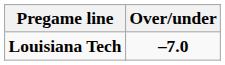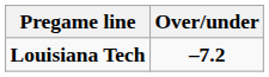 <table class="wikitable" style="margin-right: auto; margin-right: auto; border: none;">
 <tr align="center">
 <th style=>Pregame line</th>
 <th style=>Over/under</th>
 </tr>
 <tr align="center">
 <td><strong>Louisiana Tech</strong></td>
-<td><strong>–7.0</strong></td>
+<td><strong>–7.2</strong></td>
 </tr>
 </table>
